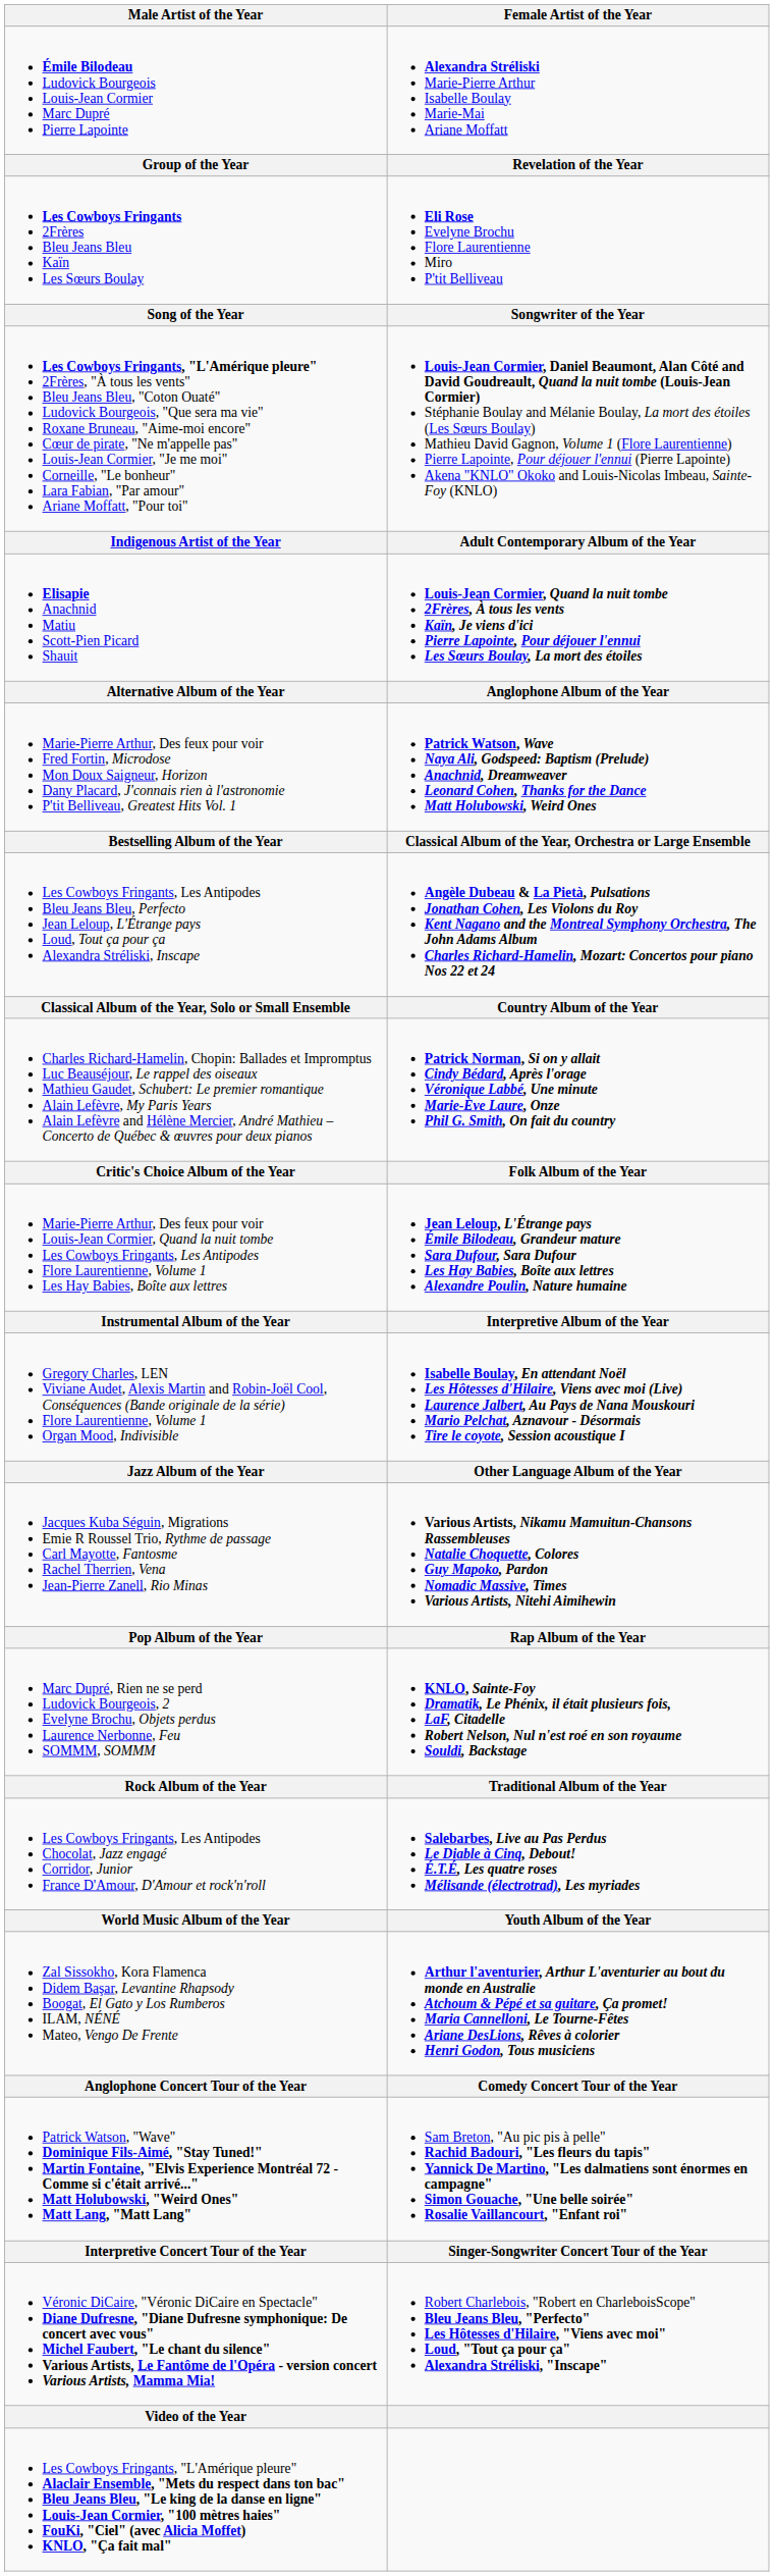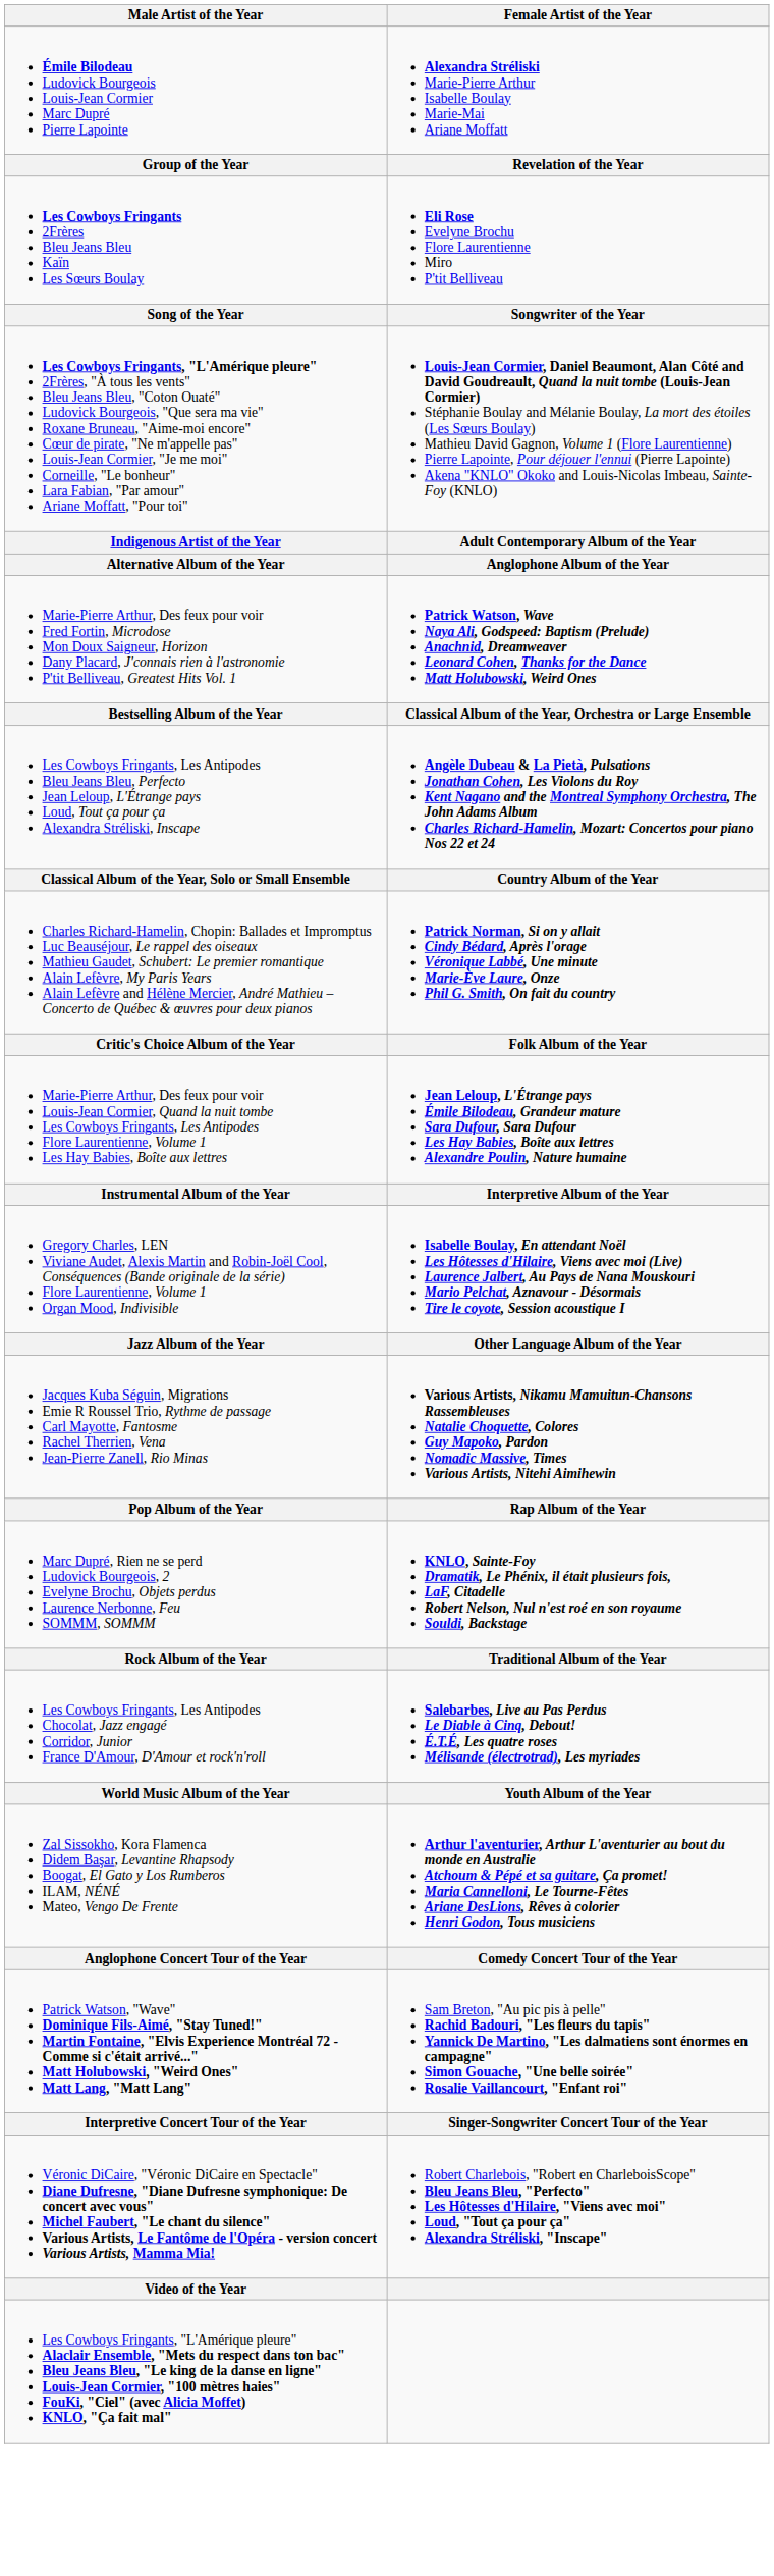 <table class=wikitable style="width:100%">
 <tr>
 <th style="width:50%">Male Artist of the Year</th>
 <th style="width:50%">Female Artist of the Year</th>
 </tr>
 <tr>
 <td valign="top"><br><ul><li> <strong><a href='#'>Émile Bilodeau</a></strong></li><li><a href='#'>Ludovick Bourgeois</a></li><li><a href='#'>Louis-Jean Cormier</a></li><li><a href='#'>Marc Dupré</a></li><li><a href='#'>Pierre Lapointe</a></li></ul></td>
 <td valign="top"><br><ul><li> <strong><a href='#'>Alexandra Stréliski</a></strong></li><li><a href='#'>Marie-Pierre Arthur</a></li><li><a href='#'>Isabelle Boulay</a></li><li><a href='#'>Marie-Mai</a></li><li><a href='#'>Ariane Moffatt</a></li></ul></td>
 </tr>
 <tr>
 <th style="width:50%">Group of the Year</th>
 <th style="width:50%">Revelation of the Year</th>
 </tr>
 <tr>
 <td valign="top"><br><ul><li> <strong><a href='#'>Les Cowboys Fringants</a></strong></li><li><a href='#'>2Frères</a></li><li><a href='#'>Bleu Jeans Bleu</a></li><li><a href='#'>Kaïn</a></li><li><a href='#'>Les Sœurs Boulay</a></li></ul></td>
 <td valign="top"><br><ul><li> <strong><a href='#'>Eli Rose</a></strong></li><li><a href='#'>Evelyne Brochu</a></li><li><a href='#'>Flore Laurentienne</a></li><li>Miro</li><li><a href='#'>P'tit Belliveau</a></li></ul></td>
 </tr>
 <tr>
 <th style="width:50%">Song of the Year</th>
 <th style="width:50%">Songwriter of the Year</th>
 </tr>
 <tr>
 <td valign="top"><br><ul><li> <strong><a href='#'>Les Cowboys Fringants</a>, "L'Amérique pleure"</strong></li><li><a href='#'>2Frères</a>, "À tous les vents"</li><li><a href='#'>Bleu Jeans Bleu</a>, "Coton Ouaté"</li><li><a href='#'>Ludovick Bourgeois</a>, "Que sera ma vie"</li><li><a href='#'>Roxane Bruneau</a>, "Aime-moi encore"</li><li><a href='#'>Cœur de pirate</a>, "Ne m'appelle pas"</li><li><a href='#'>Louis-Jean Cormier</a>, "Je me moi"</li><li><a href='#'>Corneille</a>, "Le bonheur"</li><li><a href='#'>Lara Fabian</a>, "Par amour"</li><li><a href='#'>Ariane Moffatt</a>, "Pour toi"</li></ul></td>
 <td valign="top"><br><ul><li> <strong><a href='#'>Louis-Jean Cormier</a>, Daniel Beaumont, Alan Côté and David Goudreault, <em>Quand la nuit tombe</em> (Louis-Jean Cormier)</strong></li><li>Stéphanie Boulay and Mélanie Boulay, <em>La mort des étoiles</em> (<a href='#'>Les Sœurs Boulay</a>)</li><li>Mathieu David Gagnon, <em>Volume 1</em> (<a href='#'>Flore Laurentienne</a>)</li><li><a href='#'>Pierre Lapointe</a>, <em><a href='#'>Pour déjouer l'ennui</a></em> (Pierre Lapointe)</li><li><a href='#'>Akena "KNLO" Okoko</a> and Louis-Nicolas Imbeau, <em>Sainte-Foy</em> (KNLO)</li></ul></td>
 </tr>
 <tr>
 <th style="width:50%"><a href='#'>Indigenous Artist of the Year</a></th>
 <th style="width:50%">Adult Contemporary Album of the Year</th>
-</tr>
-<tr>
-<td valign="top"><br><ul><li> <strong><a href='#'>Elisapie</a></strong></li><li><a href='#'>Anachnid</a></li><li><a href='#'>Matiu</a></li><li><a href='#'>Scott-Pien Picard</a></li><li><a href='#'>Shauit</a></li></ul></td>
-<td valign="top"><br><ul><li> <strong><a href='#'>Louis-Jean Cormier</a>, <em>Quand la nuit tombe<strong><em></li><li><a href='#'>2Frères</a>, </em>À tous les vents<em></li><li><a href='#'>Kaïn</a>, </em>Je viens d'ici<em></li><li><a href='#'>Pierre Lapointe</a>, </em><a href='#'>Pour déjouer l'ennui</a><em></li><li><a href='#'>Les Sœurs Boulay</a>, </em>La mort des étoiles<em></li></ul></td>
 </tr>
 <tr>
 <th style="width:50%">Alternative Album of the Year</th>
 <th style="width:50%">Anglophone Album of the Year</th>
 </tr>
 <tr>
 <td valign="top"><br><ul><li> </strong><a href='#'>Marie-Pierre Arthur</a>, </em>Des feux pour voir</em></strong></li><li><a href='#'>Fred Fortin</a>, <em>Microdose</em></li><li><a href='#'>Mon Doux Saigneur</a>, <em>Horizon</em></li><li><a href='#'>Dany Placard</a>, <em>J'connais rien à l'astronomie</em></li><li><a href='#'>P'tit Belliveau</a>, <em>Greatest Hits Vol. 1</em></li></ul></td>
 <td valign="top"><br><ul><li> <strong><a href='#'>Patrick Watson</a>, <em>Wave<strong><em></li><li><a href='#'>Naya Ali</a>, </em>Godspeed: Baptism (Prelude)<em></li><li><a href='#'>Anachnid</a>, </em>Dreamweaver<em></li><li><a href='#'>Leonard Cohen</a>, </em><a href='#'>Thanks for the Dance</a><em></li><li><a href='#'>Matt Holubowski</a>, </em>Weird Ones<em></li></ul></td>
 </tr>
 <tr>
 <th style="width:50%">Bestselling Album of the Year</th>
 <th style="width:50%">Classical Album of the Year, Orchestra or Large Ensemble</th>
 </tr>
 <tr>
 <td valign="top"><br><ul><li> </strong><a href='#'>Les Cowboys Fringants</a>, </em>Les Antipodes</em></strong></li><li><a href='#'>Bleu Jeans Bleu</a>, <em>Perfecto</em></li><li><a href='#'>Jean Leloup</a>, <em>L'Étrange pays</em></li><li><a href='#'>Loud</a>, <em>Tout ça pour ça</em></li><li><a href='#'>Alexandra Stréliski</a>, <em>Inscape</em></li></ul></td>
 <td valign="top"><br><ul><li> <strong><a href='#'>Angèle Dubeau</a> & <a href='#'>La Pietà</a>, <em>Pulsations<strong><em></li><li><a href='#'>Jonathan Cohen</a>, </em>Les Violons du Roy<em></li><li><a href='#'>Kent Nagano</a> and the <a href='#'>Montreal Symphony Orchestra</a>, </em>The John Adams Album<em></li><li><a href='#'>Charles Richard-Hamelin</a>, </em>Mozart: Concertos pour piano Nos 22 et 24<em></li></ul></td>
 </tr>
 <tr>
 <th style="width:50%">Classical Album of the Year, Solo or Small Ensemble</th>
 <th style="width:50%">Country Album of the Year</th>
 </tr>
 <tr>
 <td valign="top"><br><ul><li> </strong><a href='#'>Charles Richard-Hamelin</a>, </em>Chopin: Ballades et Impromptus</em></strong></li><li><a href='#'>Luc Beauséjour</a>, <em>Le rappel des oiseaux</em></li><li><a href='#'>Mathieu Gaudet</a>, <em>Schubert: Le premier romantique</em></li><li><a href='#'>Alain Lefèvre</a>, <em>My Paris Years</em></li><li><a href='#'>Alain Lefèvre</a> and <a href='#'>Hélène Mercier</a>, <em>André Mathieu – Concerto de Québec & œuvres pour deux pianos</em></li></ul></td>
 <td valign="top"><br><ul><li> <strong><a href='#'>Patrick Norman</a>, <em>Si on y allait<strong><em></li><li><a href='#'>Cindy Bédard</a>, </em>Après l'orage<em></li><li><a href='#'>Véronique Labbé</a>, </em>Une minute<em></li><li><a href='#'>Marie-Ève Laure</a>, </em>Onze<em></li><li><a href='#'>Phil G. Smith</a>, </em>On fait du country<em></li></ul></td>
 </tr>
 <tr>
 <th style="width:50%">Critic's Choice Album of the Year</th>
 <th style="width:50%">Folk Album of the Year</th>
 </tr>
 <tr>
 <td valign="top"><br><ul><li> </strong><a href='#'>Marie-Pierre Arthur</a>, </em>Des feux pour voir</em></strong></li><li><a href='#'>Louis-Jean Cormier</a>, <em>Quand la nuit tombe</em></li><li><a href='#'>Les Cowboys Fringants</a>, <em>Les Antipodes</em></li><li><a href='#'>Flore Laurentienne</a>, <em>Volume 1</em></li><li><a href='#'>Les Hay Babies</a>, <em>Boîte aux lettres</em></li></ul></td>
 <td valign="top"><br><ul><li> <strong><a href='#'>Jean Leloup</a>, <em>L'Étrange pays<strong><em></li><li><a href='#'>Émile Bilodeau</a>, </em>Grandeur mature<em></li><li><a href='#'>Sara Dufour</a>, </em>Sara Dufour<em></li><li><a href='#'>Les Hay Babies</a>, </em>Boîte aux lettres<em></li><li><a href='#'>Alexandre Poulin</a>, </em>Nature humaine<em></li></ul></td>
 </tr>
 <tr>
 <th style="width:50%">Instrumental Album of the Year</th>
 <th style="width:50%">Interpretive Album of the Year</th>
 </tr>
 <tr>
 <td valign="top"><br><ul><li> </strong><a href='#'>Gregory Charles</a>, </em>LEN</em></strong></li><li><a href='#'>Viviane Audet</a>, <a href='#'>Alexis Martin</a> and <a href='#'>Robin-Joël Cool</a>, <em>Conséquences (Bande originale de la série)</em></li><li><a href='#'>Flore Laurentienne</a>, <em>Volume 1</em></li><li><a href='#'>Organ Mood</a>, <em>Indivisible</em></li></ul></td>
 <td valign="top"><br><ul><li> <strong><a href='#'>Isabelle Boulay</a>, <em>En attendant Noël<strong><em></li><li><a href='#'>Les Hôtesses d'Hilaire</a>, </em>Viens avec moi (Live)<em></li><li><a href='#'>Laurence Jalbert</a>, </em>Au Pays de Nana Mouskouri<em></li><li><a href='#'>Mario Pelchat</a>, </em>Aznavour - Désormais<em></li><li><a href='#'>Tire le coyote</a>, </em>Session acoustique I<em></li></ul></td>
 </tr>
 <tr>
 <th style="width:50%">Jazz Album of the Year</th>
 <th style="width:50%">Other Language Album of the Year</th>
 </tr>
 <tr>
 <td valign="top"><br><ul><li> </strong><a href='#'>Jacques Kuba Séguin</a>, </em>Migrations</em></strong></li><li>Emie R Roussel Trio, <em>Rythme de passage</em></li><li><a href='#'>Carl Mayotte</a>, <em>Fantosme</em></li><li><a href='#'>Rachel Therrien</a>, <em>Vena</em></li><li><a href='#'>Jean-Pierre Zanell</a>, <em>Rio Minas</em></li></ul></td>
 <td valign="top"><br><ul><li> <strong>Various Artists, <em>Nikamu Mamuitun-Chansons Rassembleuses<strong><em></li><li><a href='#'>Natalie Choquette</a>, </em>Colores<em></li><li><a href='#'>Guy Mapoko</a>, </em>Pardon<em></li><li><a href='#'>Nomadic Massive</a>, </em>Times<em></li><li>Various Artists, </em>Nitehi Aimihewin<em></li></ul></td>
 </tr>
 <tr>
 <th style="width:50%">Pop Album of the Year</th>
 <th style="width:50%">Rap Album of the Year</th>
 </tr>
 <tr>
 <td valign="top"><br><ul><li> </strong><a href='#'>Marc Dupré</a>, </em>Rien ne se perd</em></strong></li><li><a href='#'>Ludovick Bourgeois</a>, <em>2</em></li><li><a href='#'>Evelyne Brochu</a>, <em>Objets perdus</em></li><li><a href='#'>Laurence Nerbonne</a>, <em>Feu</em></li><li><a href='#'>SOMMM</a>, <em>SOMMM</em></li></ul></td>
 <td valign="top"><br><ul><li> <strong><a href='#'>KNLO</a>, <em>Sainte-Foy<strong><em></li><li><a href='#'>Dramatik</a>, </em>Le Phénix, il était plusieurs fois,<em></li><li><a href='#'>LaF</a>, </em>Citadelle<em></li><li>Robert Nelson, </em>Nul n'est roé en son royaume<em></li><li><a href='#'>Souldi</a>, </em>Backstage<em></li></ul></td>
 </tr>
 <tr>
 <th style="width:50%">Rock Album of the Year</th>
 <th style="width:50%">Traditional Album of the Year</th>
 </tr>
 <tr>
 <td valign="top"><br><ul><li> </strong><a href='#'>Les Cowboys Fringants</a>, </em>Les Antipodes</em></strong></li><li><a href='#'>Chocolat</a>, <em>Jazz engagé</em></li><li><a href='#'>Corridor</a>, <em>Junior</em></li><li><a href='#'>France D'Amour</a>, <em>D'Amour et rock'n'roll</em></li></ul></td>
 <td valign="top"><br><ul><li> <strong><a href='#'>Salebarbes</a>, <em>Live au Pas Perdus<strong><em></li><li><a href='#'>Le Diable à Cinq</a>, </em>Debout!<em></li><li><a href='#'>É.T.É</a>, </em>Les quatre roses<em></li><li><a href='#'>Mélisande (électrotrad)</a>, </em>Les myriades<em></li></ul></td>
 </tr>
 <tr>
 <th style="width:50%">World Music Album of the Year</th>
 <th style="width:50%">Youth Album of the Year</th>
 </tr>
 <tr>
 <td valign="top"><br><ul><li> </strong><a href='#'>Zal Sissokho</a>, </em>Kora Flamenca</em></strong></li><li><a href='#'>Didem Başar</a>, <em>Levantine Rhapsody</em></li><li><a href='#'>Boogat</a>, <em>El Gato y Los Rumberos</em></li><li>ILAM, <em>NÉNÉ</em></li><li>Mateo, <em>Vengo De Frente</em></li></ul></td>
 <td valign="top"><br><ul><li> <strong><a href='#'>Arthur l'aventurier</a>, <em>Arthur L'aventurier au bout du monde en Australie<strong><em></li><li><a href='#'>Atchoum & Pépé et sa guitare</a>, </em>Ça promet!<em></li><li><a href='#'>Maria Cannelloni</a>, </em>Le Tourne-Fêtes<em></li><li><a href='#'>Ariane DesLions</a>, </em>Rêves à colorier<em></li><li><a href='#'>Henri Godon</a>, </em>Tous musiciens<em></li></ul></td>
 </tr>
 <tr>
 <th style="width:50%">Anglophone Concert Tour of the Year</th>
 <th style="width:50%">Comedy Concert Tour of the Year</th>
 </tr>
 <tr>
 <td valign="top"><br><ul><li> </strong><a href='#'>Patrick Watson</a>, "Wave"<strong></li><li><a href='#'>Dominique Fils-Aimé</a>, "Stay Tuned!"</li><li><a href='#'>Martin Fontaine</a>, "Elvis Experience Montréal 72 - Comme si c'était arrivé..."</li><li><a href='#'>Matt Holubowski</a>, "Weird Ones"</li><li><a href='#'>Matt Lang</a>, "Matt Lang"</li></ul></td>
 <td valign="top"><br><ul><li> </strong><a href='#'>Sam Breton</a>, "Au pic pis à pelle"<strong></li><li><a href='#'>Rachid Badouri</a>, "Les fleurs du tapis"</li><li><a href='#'>Yannick De Martino</a>, "Les dalmatiens sont énormes en campagne"</li><li><a href='#'>Simon Gouache</a>, "Une belle soirée"</li><li><a href='#'>Rosalie Vaillancourt</a>, "Enfant roi"</li></ul></td>
 </tr>
 <tr>
 <th style="width:50%">Interpretive Concert Tour of the Year</th>
 <th style="width:50%">Singer-Songwriter Concert Tour of the Year</th>
 </tr>
 <tr>
 <td valign="top"><br><ul><li> </strong><a href='#'>Véronic DiCaire</a>, "Véronic DiCaire en Spectacle"<strong></li><li><a href='#'>Diane Dufresne</a>, "Diane Dufresne symphonique: De concert avec vous"</li><li><a href='#'>Michel Faubert</a>, "Le chant du silence"</li><li>Various Artists, </em><a href='#'>Le Fantôme de l'Opéra</a> - version concert<em></li><li>Various Artists, </em><a href='#'>Mamma Mia!</a><em></li></ul></td>
 <td valign="top"><br><ul><li> </strong><a href='#'>Robert Charlebois</a>, "Robert en CharleboisScope"<strong></li><li><a href='#'>Bleu Jeans Bleu</a>, "Perfecto"</li><li><a href='#'>Les Hôtesses d'Hilaire</a>, "Viens avec moi"</li><li><a href='#'>Loud</a>, "Tout ça pour ça"</li><li><a href='#'>Alexandra Stréliski</a>, "Inscape"</li></ul></td>
 </tr>
 <tr>
 <th style="width:50%">Video of the Year</th>
 <th style="width:50%"></th>
 </tr>
 <tr>
 <td valign="top"><br><ul><li> </strong><a href='#'>Les Cowboys Fringants</a>, "L'Amérique pleure"<strong></li><li><a href='#'>Alaclair Ensemble</a>, "Mets du respect dans ton bac"</li><li><a href='#'>Bleu Jeans Bleu</a>, "Le king de la danse en ligne"</li><li><a href='#'>Louis-Jean Cormier</a>, "100 mètres haies"</li><li><a href='#'>FouKi</a>, "Ciel" (avec <a href='#'>Alicia Moffet</a>)</li><li><a href='#'>KNLO</a>, "Ça fait mal"</li></ul></td>
 </tr>
 </table>
